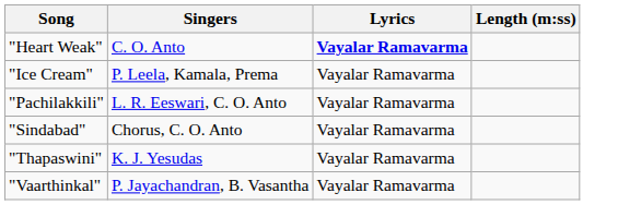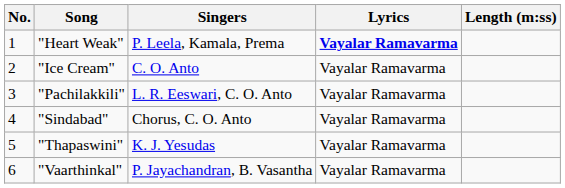 <table class="wikitable" style="font-size:95%;">
 <tr>
+<th>No.</th>
 <th>Song</th>
 <th>Singers</th>
 <th>Lyrics</th>
 <th>Length (m:ss)</th>
 </tr>
 <tr>
+<td>1</td>
 <td>"Heart Weak"</td>
-<td><a href='#'>C. O. Anto</a></td>
+<td><a href='#'>P. Leela</a>, Kamala, Prema</td>
 <td><strong><a href='#'>Vayalar Ramavarma</a></strong></td>
 <td></td>
 </tr>
 <tr>
+<td>2</td>
 <td>"Ice Cream"</td>
-<td><a href='#'>P. Leela</a>, Kamala, Prema</td>
+<td><a href='#'>C. O. Anto</a></td>
 <td>Vayalar Ramavarma</td>
 <td></td>
 </tr>
 <tr>
+<td>3</td>
 <td>"Pachilakkili"</td>
 <td><a href='#'>L. R. Eeswari</a>, C. O. Anto</td>
 <td>Vayalar Ramavarma</td>
 <td></td>
 </tr>
 <tr>
+<td>4</td>
 <td>"Sindabad"</td>
 <td>Chorus, C. O. Anto</td>
 <td>Vayalar Ramavarma</td>
 <td></td>
 </tr>
 <tr>
+<td>5</td>
 <td>"Thapaswini"</td>
 <td><a href='#'>K. J. Yesudas</a></td>
 <td>Vayalar Ramavarma</td>
 <td></td>
 </tr>
 <tr>
+<td>6</td>
 <td>"Vaarthinkal"</td>
 <td><a href='#'>P. Jayachandran</a>, B. Vasantha</td>
 <td>Vayalar Ramavarma</td>
 <td></td>
 </tr>
 </table>
